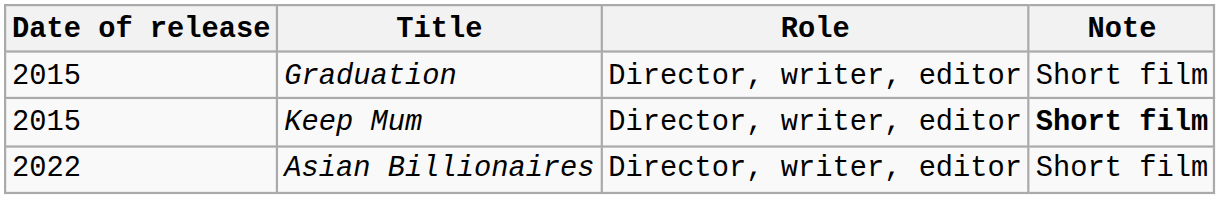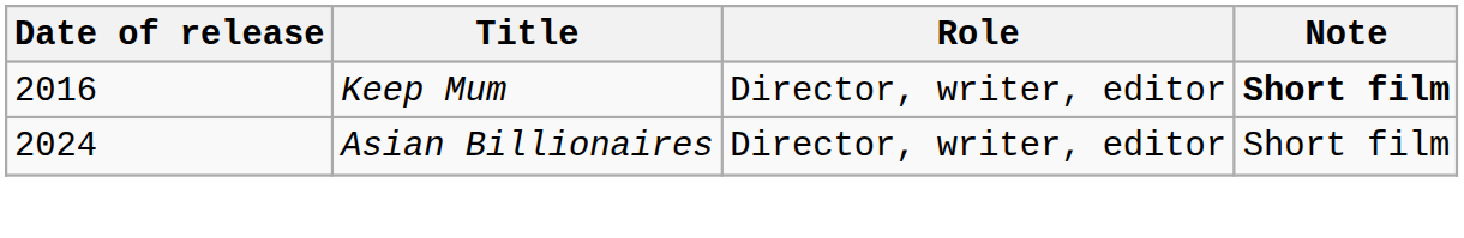 <table class="wikitable">
 <tr>
 <th>Date of release</th>
 <th>Title</th>
 <th>Role</th>
 <th>Note</th>
 </tr>
 <tr>
-<td>2015</td>
-<td><em>Graduation</em></td>
-<td>Director, writer, editor</td>
-<td>Short film</td>
-</tr>
-<tr>
-<td>2015</td>
+<td>2016</td>
 <td><em>Keep Mum</em></td>
 <td>Director, writer, editor</td>
 <td><strong>Short film</strong></td>
 </tr>
 <tr>
-<td>2022</td>
+<td>2024</td>
 <td><em>Asian Billionaires</em></td>
 <td>Director, writer, editor</td>
 <td>Short film</td>
 </tr>
 </table>
